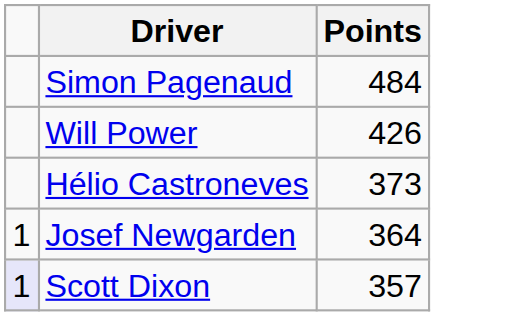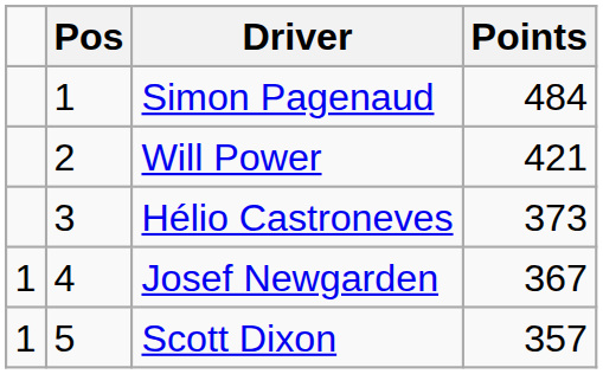 <table class="wikitable" style="font-size: 95%;">
 <tr>
 <td></td>
+<th>Pos</th>
 <th>Driver</th>
 <th>Points</th>
 </tr>
 <tr>
 <td align="left"></td>
+<td>1</td>
 <td> <a href='#'>Simon Pagenaud</a></td>
 <td align="right">484</td>
 </tr>
 <tr>
 <td align="left"></td>
+<td>2</td>
 <td> <a href='#'>Will Power</a></td>
-<td align="right">426</td>
+<td align="right">421</td>
 </tr>
 <tr>
 <td align="left"></td>
+<td>3</td>
 <td> <a href='#'>Hélio Castroneves</a></td>
 <td align="right">373</td>
 </tr>
 <tr>
 <td align="left"> 1</td>
+<td>4</td>
 <td> <a href='#'>Josef Newgarden</a></td>
-<td align="right">364</td>
+<td align="right">367</td>
 </tr>
 <tr>
-<td align="left" style="background: lavender;"> 1</td>
+<td align="left"> 1</td>
+<td>5</td>
 <td> <a href='#'>Scott Dixon</a></td>
 <td align="right">357</td>
 </tr>
 </table>
